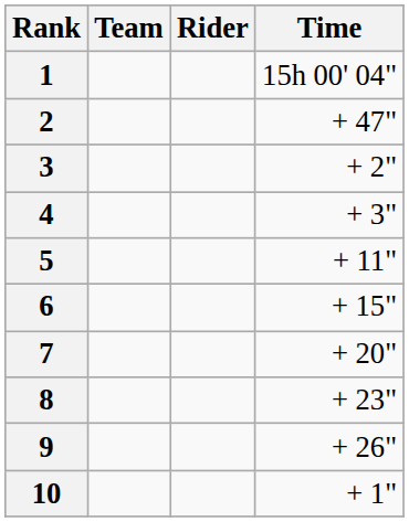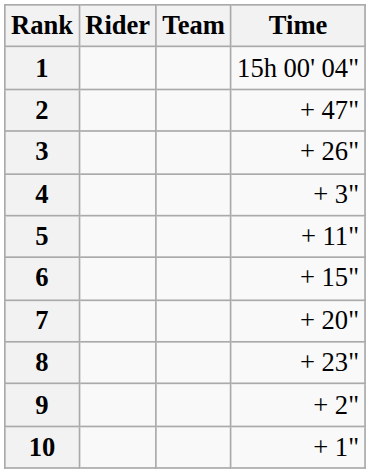 <table class="wikitable" margin-bottom:0;">
 <tr>
 <th scope="col">Rank</th>
+<th scope="col">Rider</th>
 <th scope="col">Team</th>
-<th scope="col">Rider</th>
 <th scope="col">Time</th>
 </tr>
 <tr>
 <th scope="row">1</th>
+<td> </td>
 <td></td>
-<td> </td>
 <td align="right">15h 00' 04"</td>
 </tr>
 <tr>
 <th scope="row">2</th>
 <td></td>
 <td></td>
 <td align="right">+ 47"</td>
 </tr>
 <tr>
 <th scope="row">3</th>
 <td></td>
 <td></td>
-<td align="right">+ 2"</td>
+<td align="right">+ 26"</td>
 </tr>
 <tr>
 <th scope="row">4</th>
 <td></td>
 <td></td>
 <td align="right">+ 3"</td>
 </tr>
 <tr>
 <th scope="row">5</th>
 <td></td>
 <td></td>
 <td align="right">+ 11"</td>
 </tr>
 <tr>
 <th scope="row">6</th>
 <td></td>
 <td></td>
 <td align="right">+ 15"</td>
 </tr>
 <tr>
 <th scope="row">7</th>
 <td></td>
 <td></td>
 <td align="right">+ 20"</td>
 </tr>
 <tr>
 <th scope="row">8</th>
 <td></td>
 <td></td>
 <td align="right">+ 23"</td>
 </tr>
 <tr>
 <th scope="row">9</th>
 <td></td>
 <td></td>
-<td align="right">+ 26"</td>
+<td align="right">+ 2"</td>
 </tr>
 <tr>
 <th scope="row">10</th>
 <td></td>
 <td></td>
 <td align="right">+ 1"</td>
 </tr>
 </table>
